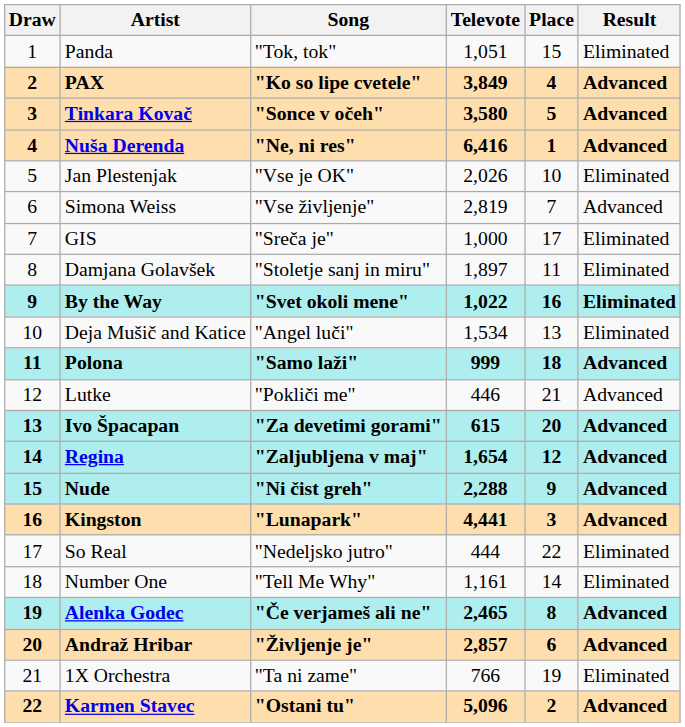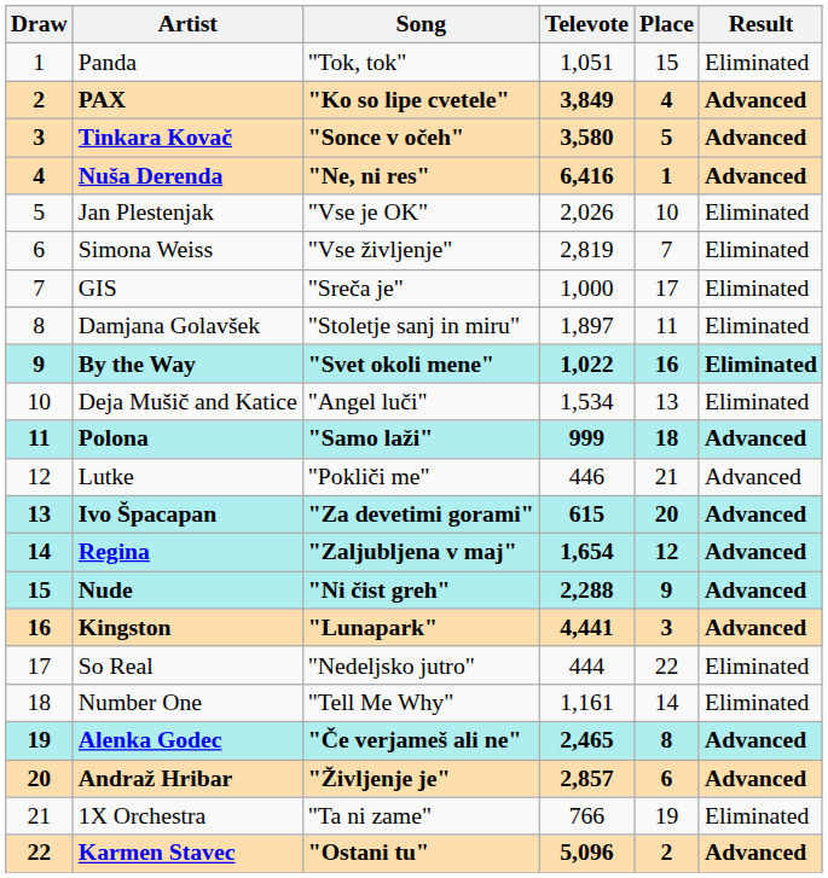 <table class="sortable wikitable" style="margin: 1em auto 1em auto; text-align:center">
 <tr>
 <th>Draw</th>
 <th>Artist</th>
 <th>Song</th>
 <th>Televote</th>
 <th>Place</th>
 <th>Result</th>
 </tr>
 <tr>
 <td>1</td>
 <td align="left">Panda</td>
 <td align="left">"Tok, tok"</td>
 <td>1,051</td>
 <td>15</td>
 <td align="left">Eliminated</td>
 </tr>
 <tr style="font-weight:bold; background:navajowhite;">
 <td>2</td>
 <td align="left">PAX</td>
 <td align="left">"Ko so lipe cvetele"</td>
 <td>3,849</td>
 <td>4</td>
 <td align="left">Advanced</td>
 </tr>
 <tr style="font-weight:bold; background:navajowhite;">
 <td>3</td>
 <td align="left"><a href='#'>Tinkara Kovač</a></td>
 <td align="left">"Sonce v očeh"</td>
 <td>3,580</td>
 <td>5</td>
 <td align="left">Advanced</td>
 </tr>
 <tr style="font-weight:bold; background:navajowhite;">
 <td><strong>4</strong></td>
 <td align="left"><a href='#'>Nuša Derenda</a></td>
 <td align="left">"Ne, ni res"</td>
 <td>6,416</td>
 <td>1</td>
 <td align="left">Advanced</td>
 </tr>
 <tr>
 <td>5</td>
 <td align="left">Jan Plestenjak</td>
 <td align="left">"Vse je OK"</td>
 <td>2,026</td>
 <td>10</td>
 <td align="left">Eliminated</td>
 </tr>
 <tr>
 <td>6</td>
 <td align="left">Simona Weiss</td>
 <td align="left">"Vse življenje"</td>
 <td>2,819</td>
 <td>7</td>
-<td align="left">Advanced</td>
+<td align="left">Eliminated</td>
 </tr>
 <tr>
 <td>7</td>
 <td align="left">GIS</td>
 <td align="left">"Sreča je"</td>
 <td>1,000</td>
 <td>17</td>
 <td align="left">Eliminated</td>
 </tr>
 <tr>
 <td>8</td>
 <td align="left">Damjana Golavšek</td>
 <td align="left">"Stoletje sanj in miru"</td>
 <td>1,897</td>
 <td>11</td>
 <td align="left">Eliminated</td>
 </tr>
 <tr style="font-weight:bold; background:paleturquoise;">
 <td>9</td>
 <td align="left">By the Way</td>
 <td align="left">"Svet okoli mene"</td>
 <td>1,022</td>
 <td>16</td>
 <td align="left">Eliminated</td>
 </tr>
 <tr>
 <td>10</td>
 <td align="left">Deja Mušič and Katice</td>
 <td align="left">"Angel luči"</td>
 <td>1,534</td>
 <td>13</td>
 <td align="left">Eliminated</td>
 </tr>
 <tr style="font-weight:bold; background:paleturquoise;">
 <td>11</td>
 <td align="left">Polona</td>
 <td align="left">"Samo laži"</td>
 <td>999</td>
 <td>18</td>
 <td align="left">Advanced</td>
 </tr>
 <tr>
 <td>12</td>
 <td align="left">Lutke</td>
 <td align="left">"Pokliči me"</td>
 <td>446</td>
 <td>21</td>
 <td align="left">Advanced</td>
 </tr>
 <tr style="font-weight:bold; background:paleturquoise;">
 <td>13</td>
 <td align="left">Ivo Špacapan</td>
 <td align="left">"Za devetimi gorami"</td>
 <td>615</td>
 <td>20</td>
 <td align="left">Advanced</td>
 </tr>
 <tr style="font-weight:bold; background:paleturquoise;">
 <td>14</td>
 <td align="left"><a href='#'>Regina</a></td>
 <td align="left">"Zaljubljena v maj"</td>
 <td>1,654</td>
 <td>12</td>
 <td align="left">Advanced</td>
 </tr>
 <tr style="font-weight:bold; background:paleturquoise;">
 <td>15</td>
 <td align="left">Nude</td>
 <td align="left">"Ni čist greh"</td>
 <td>2,288</td>
 <td>9</td>
 <td align="left">Advanced</td>
 </tr>
 <tr style="font-weight:bold; background:navajowhite;">
 <td>16</td>
 <td align="left">Kingston</td>
 <td align="left">"Lunapark"</td>
 <td>4,441</td>
 <td>3</td>
 <td align="left">Advanced</td>
 </tr>
 <tr>
 <td>17</td>
 <td align="left">So Real</td>
 <td align="left">"Nedeljsko jutro"</td>
 <td>444</td>
 <td>22</td>
 <td align="left">Eliminated</td>
 </tr>
 <tr>
 <td>18</td>
 <td align="left">Number One</td>
 <td align="left">"Tell Me Why"</td>
 <td>1,161</td>
 <td>14</td>
 <td align="left">Eliminated</td>
 </tr>
 <tr style="font-weight:bold; background:paleturquoise;">
 <td>19</td>
 <td align="left"><a href='#'>Alenka Godec</a></td>
 <td align="left">"Če verjameš ali ne"</td>
 <td>2,465</td>
 <td>8</td>
 <td align="left">Advanced</td>
 </tr>
 <tr style="font-weight:bold; background:navajowhite;">
 <td>20</td>
 <td align="left">Andraž Hribar</td>
 <td align="left">"Življenje je"</td>
 <td>2,857</td>
 <td>6</td>
 <td align="left">Advanced</td>
 </tr>
 <tr>
 <td>21</td>
 <td align="left">1X Orchestra</td>
 <td align="left">"Ta ni zame"</td>
 <td>766</td>
 <td>19</td>
 <td align="left">Eliminated</td>
 </tr>
 <tr style="font-weight:bold; background:navajowhite;">
 <td>22</td>
 <td align="left"><a href='#'>Karmen Stavec</a></td>
 <td align="left">"Ostani tu"</td>
 <td>5,096</td>
 <td>2</td>
 <td align="left">Advanced</td>
 </tr>
 </table>
